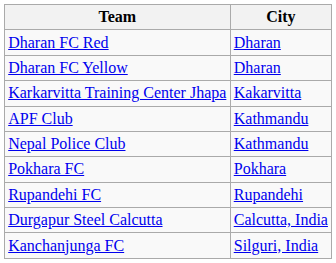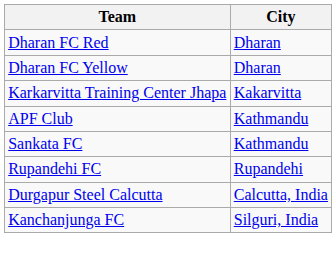 <table class="wikitable">
 <tr>
 <th>Team</th>
 <th>City</th>
 </tr>
 <tr>
 <td><a href='#'>Dharan FC Red</a></td>
 <td><a href='#'>Dharan</a></td>
 </tr>
 <tr>
 <td><a href='#'>Dharan FC Yellow</a></td>
 <td><a href='#'>Dharan</a></td>
 </tr>
 <tr>
 <td><a href='#'>Karkarvitta Training Center Jhapa</a></td>
 <td><a href='#'>Kakarvitta</a></td>
 </tr>
 <tr>
 <td><a href='#'>APF Club</a></td>
 <td><a href='#'>Kathmandu</a></td>
 </tr>
 <tr>
-<td><a href='#'>Nepal Police Club</a></td>
+<td><a href='#'>Sankata FC</a></td>
 <td><a href='#'>Kathmandu</a></td>
-</tr>
-<tr>
-<td><a href='#'>Pokhara FC</a></td>
-<td><a href='#'>Pokhara</a></td>
 </tr>
 <tr>
 <td><a href='#'>Rupandehi FC</a></td>
 <td><a href='#'>Rupandehi</a></td>
 </tr>
 <tr>
 <td><a href='#'>Durgapur Steel Calcutta</a></td>
 <td><a href='#'>Calcutta, India</a></td>
 </tr>
 <tr>
 <td><a href='#'>Kanchanjunga FC</a></td>
 <td><a href='#'>Silguri, India</a></td>
 </tr>
 <tr>
 </tr>
 </table>
